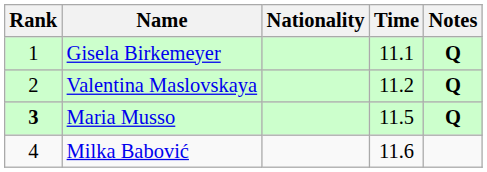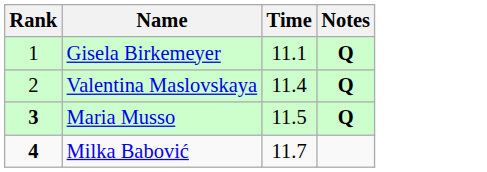 <table class="wikitable sortable" style="text-align:center">
 <tr>
 <th>Rank</th>
 <th>Name</th>
-<th>Nationality</th>
 <th>Time</th>
 <th>Notes</th>
 </tr>
 <tr bgcolor=ccffcc>
 <td>1</td>
 <td align=left><a href='#'>Gisela Birkemeyer</a></td>
-<td align=left></td>
 <td>11.1</td>
 <td><strong>Q</strong></td>
 </tr>
 <tr bgcolor=ccffcc>
 <td>2</td>
 <td align=left><a href='#'>Valentina Maslovskaya</a></td>
-<td align=left></td>
-<td>11.2</td>
+<td>11.4</td>
 <td><strong>Q</strong></td>
 </tr>
 <tr bgcolor=ccffcc>
 <td><strong>3</strong></td>
 <td align=left><a href='#'>Maria Musso</a></td>
-<td align=left></td>
 <td>11.5</td>
 <td><strong>Q</strong></td>
 </tr>
 <tr>
-<td>4</td>
+<td><strong>4</strong></td>
 <td align=left><a href='#'>Milka Babović</a></td>
-<td align=left></td>
-<td>11.6</td>
+<td>11.7</td>
 <td></td>
 </tr>
 </table>
